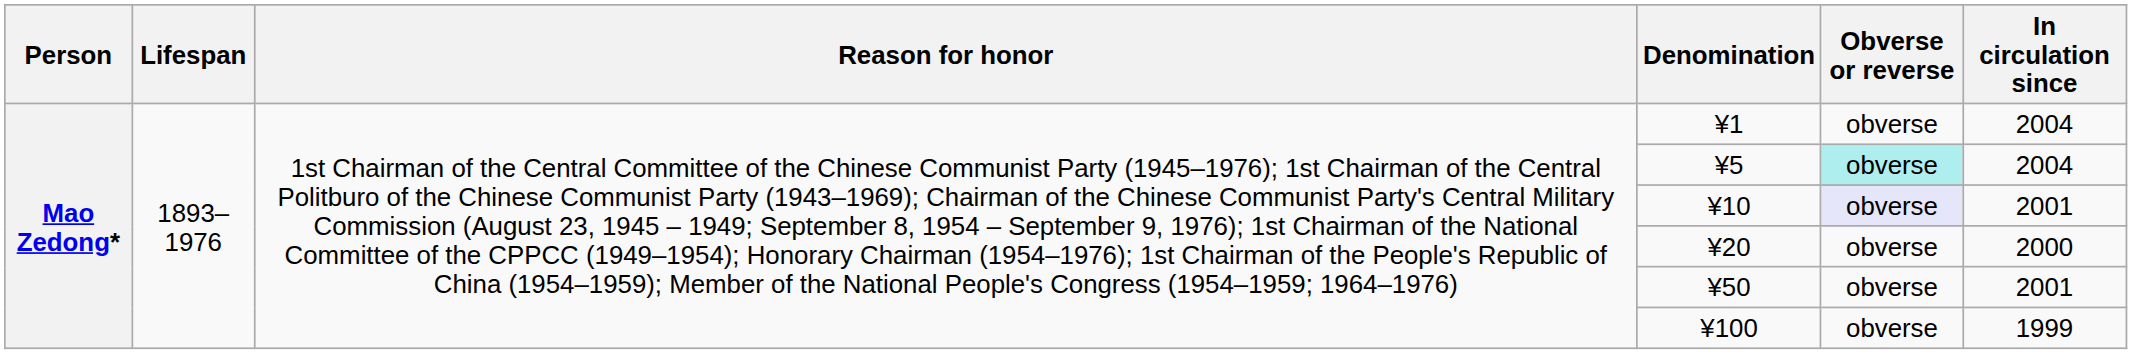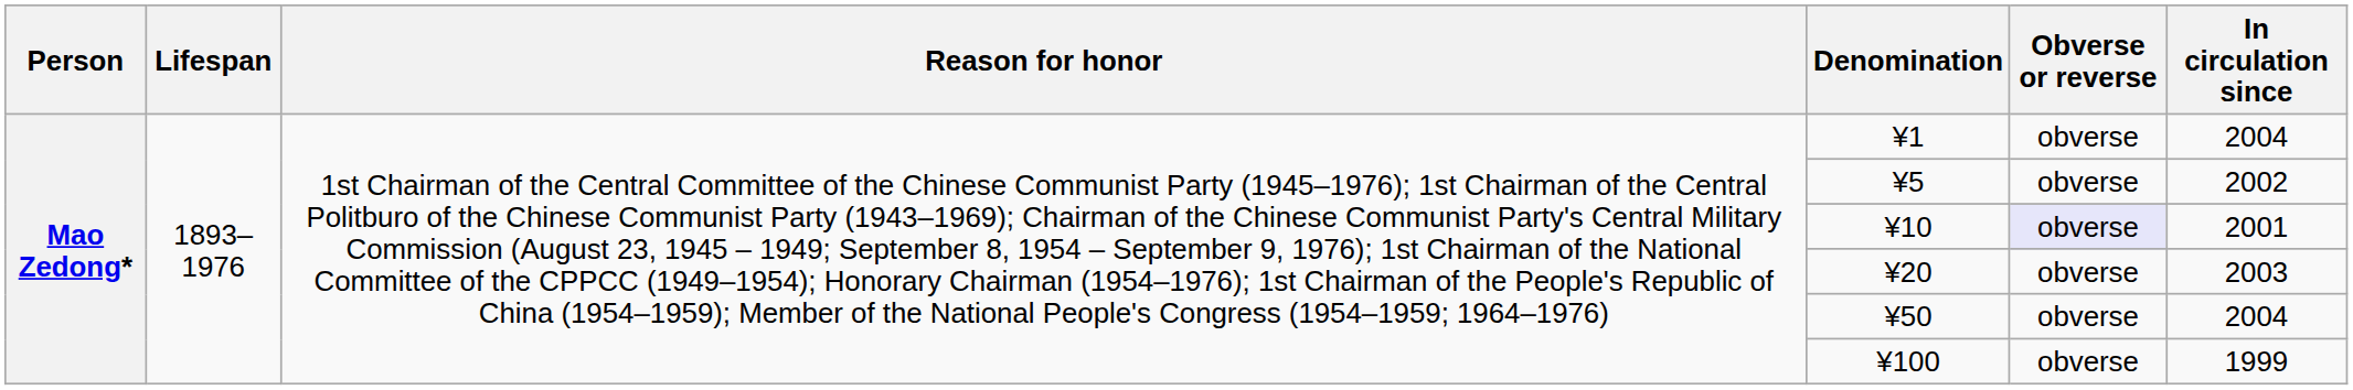 <table class="wikitable" style="font-size: 95%; text-align:center;">
 <tr>
 <th>Person</th>
 <th>Lifespan</th>
 <th>Reason for honor</th>
 <th>Denomination</th>
 <th>Obverse or reverse</th>
 <th>In circulation since</th>
 </tr>
 <tr>
 <th rowspan="6"><a href='#'>Mao Zedong</a>*</th>
 <td rowspan="6">1893–1976</td>
 <td rowspan="6">1st Chairman of the Central Committee of the Chinese Communist Party (1945–1976); 1st Chairman of the Central Politburo of the Chinese Communist Party (1943–1969); Chairman of the Chinese Communist Party's Central Military Commission (August 23, 1945 – 1949; September 8, 1954 – September 9, 1976); 1st Chairman of the National Committee of the CPPCC (1949–1954); Honorary Chairman (1954–1976); 1st Chairman of the People's Republic of China (1954–1959); Member of the National People's Congress (1954–1959; 1964–1976)</td>
 <td>¥1</td>
 <td>obverse</td>
 <td>2004</td>
 </tr>
 <tr>
 <td>¥5</td>
-<td style="background: paleturquoise;">obverse</td>
-<td>2004</td>
+<td>obverse</td>
+<td>2002</td>
 </tr>
 <tr>
 <td>¥10</td>
 <td style="background: lavender;">obverse</td>
 <td>2001</td>
 </tr>
 <tr>
 <td>¥20</td>
 <td>obverse</td>
-<td>2000</td>
+<td>2003</td>
 </tr>
 <tr>
 <td>¥50</td>
 <td>obverse</td>
-<td>2001</td>
+<td>2004</td>
 </tr>
 <tr>
 <td>¥100</td>
 <td>obverse</td>
 <td>1999</td>
 </tr>
 </table>
